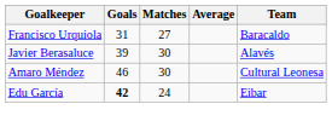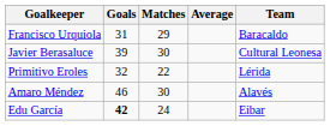 <table class="wikitable sortable" class="wikitable">
 <tr style="background:#ccc; text-align:center;">
 <th>Goalkeeper</th>
 <th>Goals</th>
 <th>Matches</th>
 <th>Average</th>
 <th>Team</th>
 </tr>
 <tr>
 <td> <a href='#'>Francisco Urquiola</a></td>
 <td style="text-align:center;">31</td>
-<td style="text-align:center;">27</td>
+<td style="text-align:center;">29</td>
 <td style="text-align:center;"></td>
 <td><a href='#'>Baracaldo</a></td>
 </tr>
 <tr>
 <td> <a href='#'>Javier Berasaluce</a></td>
 <td style="text-align:center;">39</td>
 <td style="text-align:center;">30</td>
 <td style="text-align:center;"></td>
-<td><a href='#'>Alavés</a></td>
+<td><a href='#'>Cultural Leonesa</a></td>
+</tr>
+<tr>
+<td> <a href='#'>Primitivo Eroles</a></td>
+<td style="text-align:center;">32</td>
+<td style="text-align:center;">22</td>
+<td style="text-align:center;"></td>
+<td><a href='#'>Lérida</a></td>
 </tr>
 <tr>
 <td> <a href='#'>Amaro Méndez</a></td>
 <td style="text-align:center;">46</td>
 <td style="text-align:center;">30</td>
 <td style="text-align:center;"></td>
-<td><a href='#'>Cultural Leonesa</a></td>
+<td><a href='#'>Alavés</a></td>
 </tr>
 <tr>
 <td> <a href='#'>Edu García</a></td>
 <td style="text-align:center;"><strong>42</strong></td>
 <td style="text-align:center;">24</td>
 <td style="text-align:center;"></td>
 <td><a href='#'>Eibar</a></td>
 </tr>
 </table>
